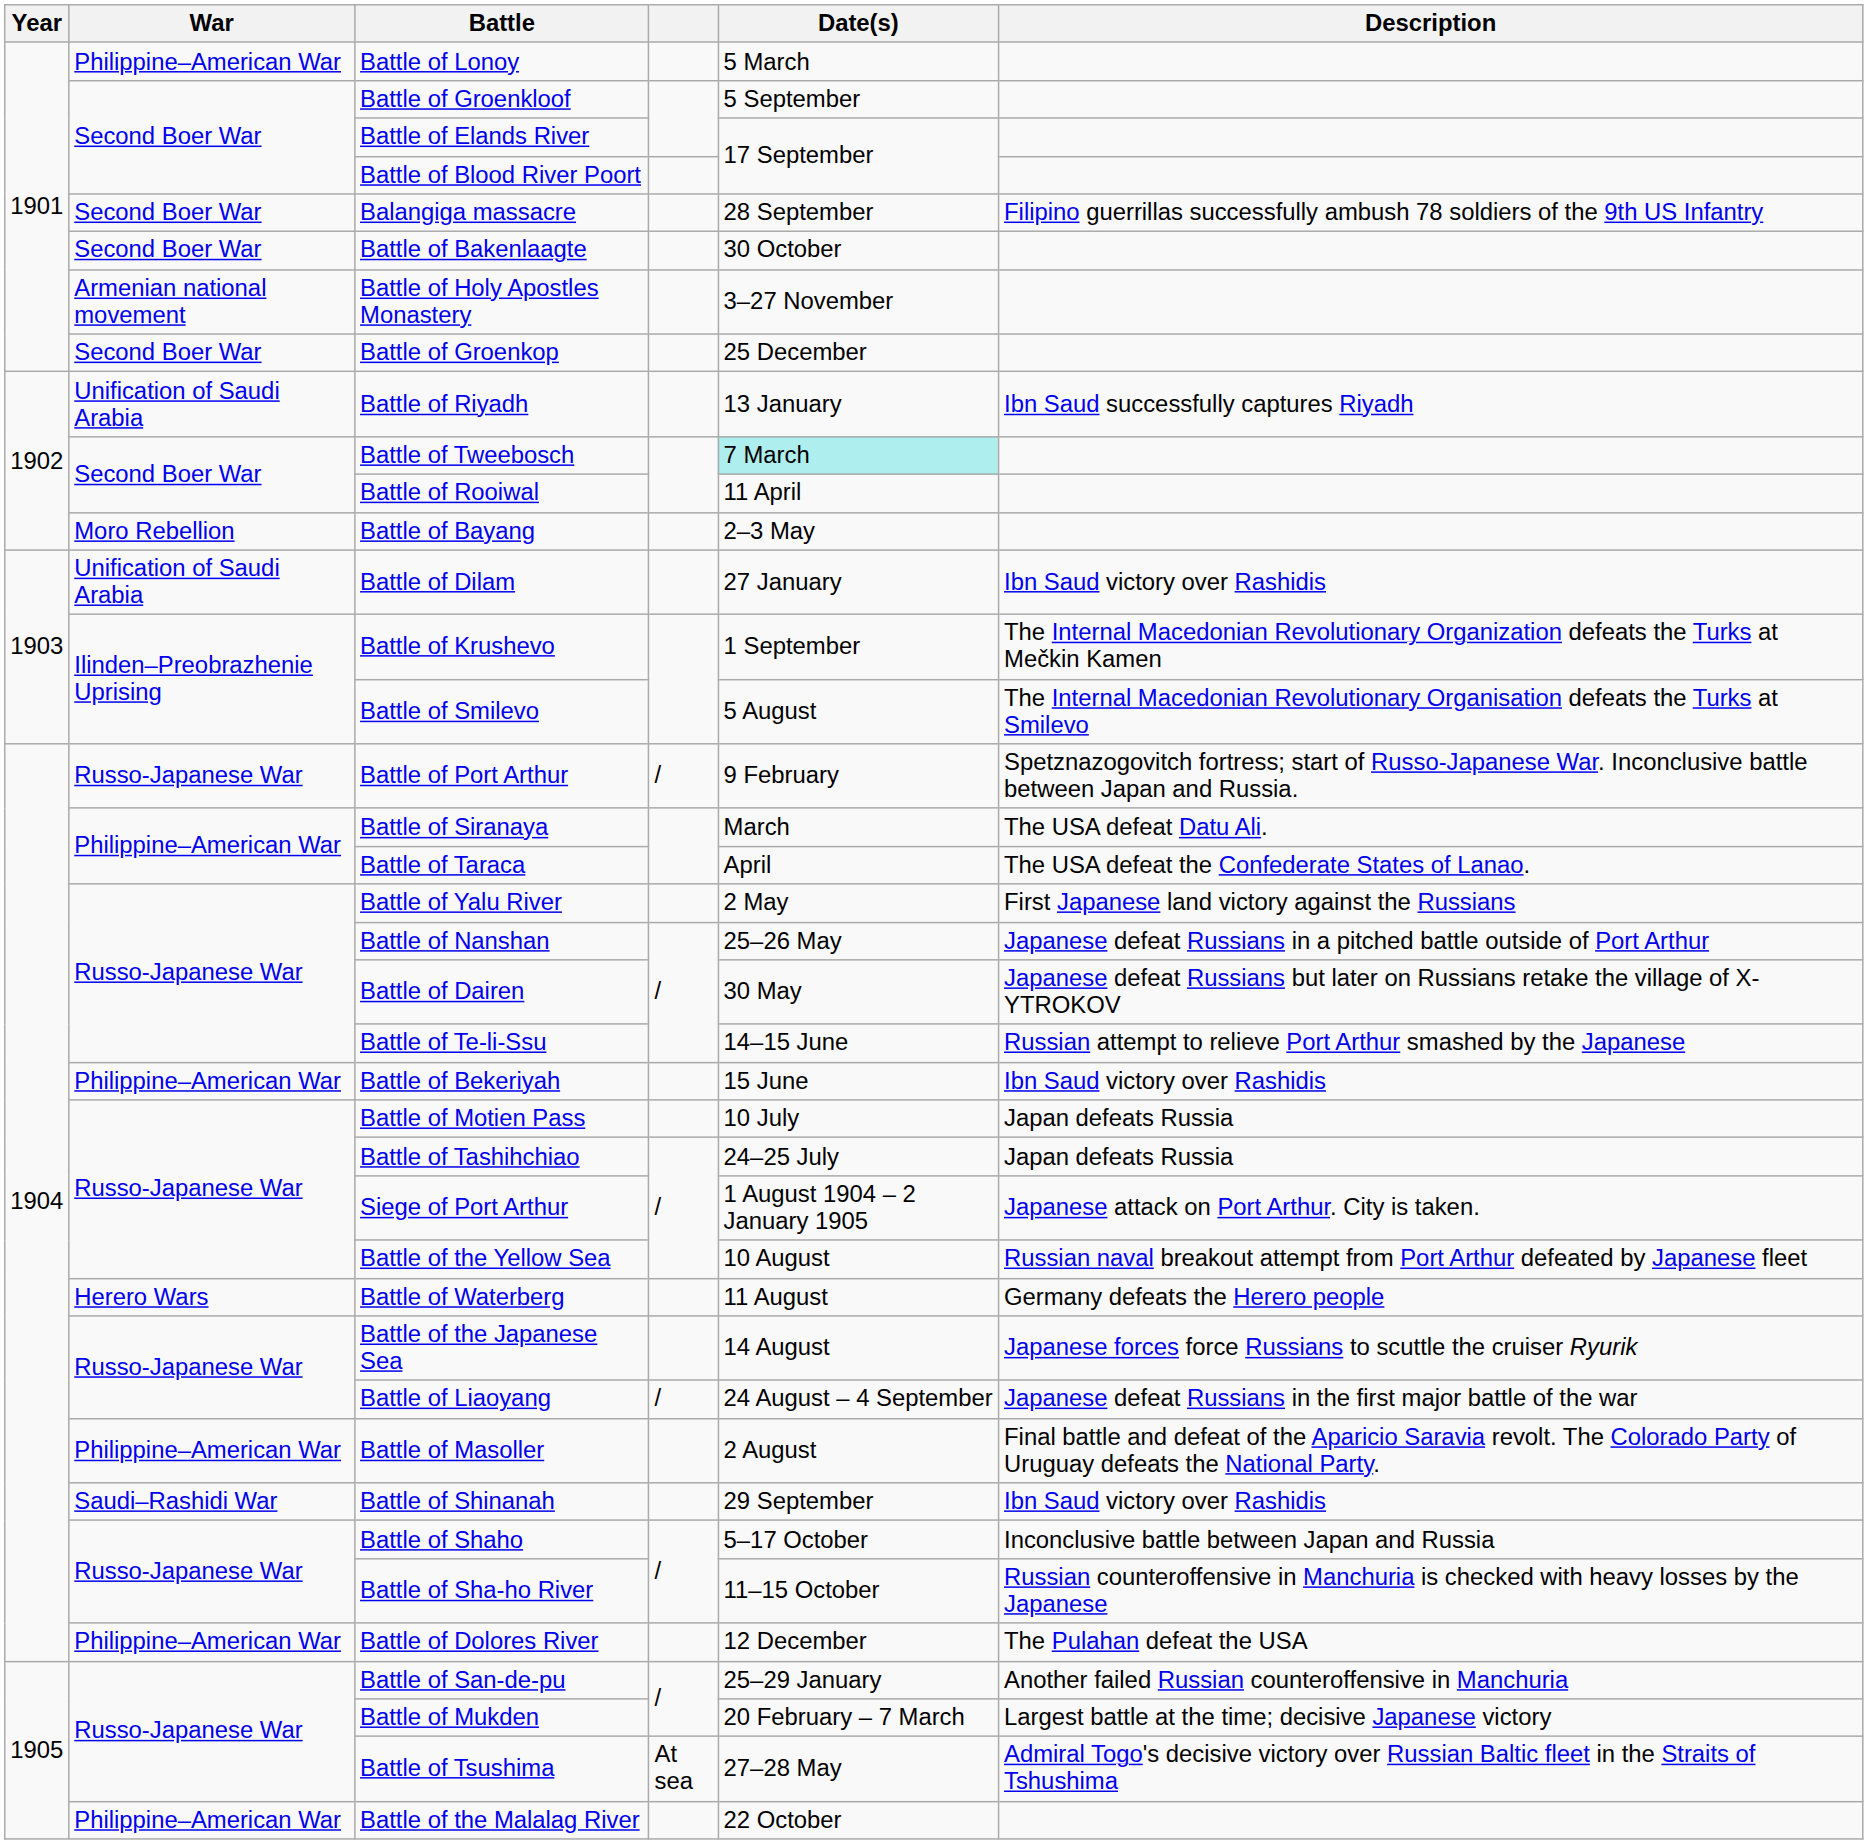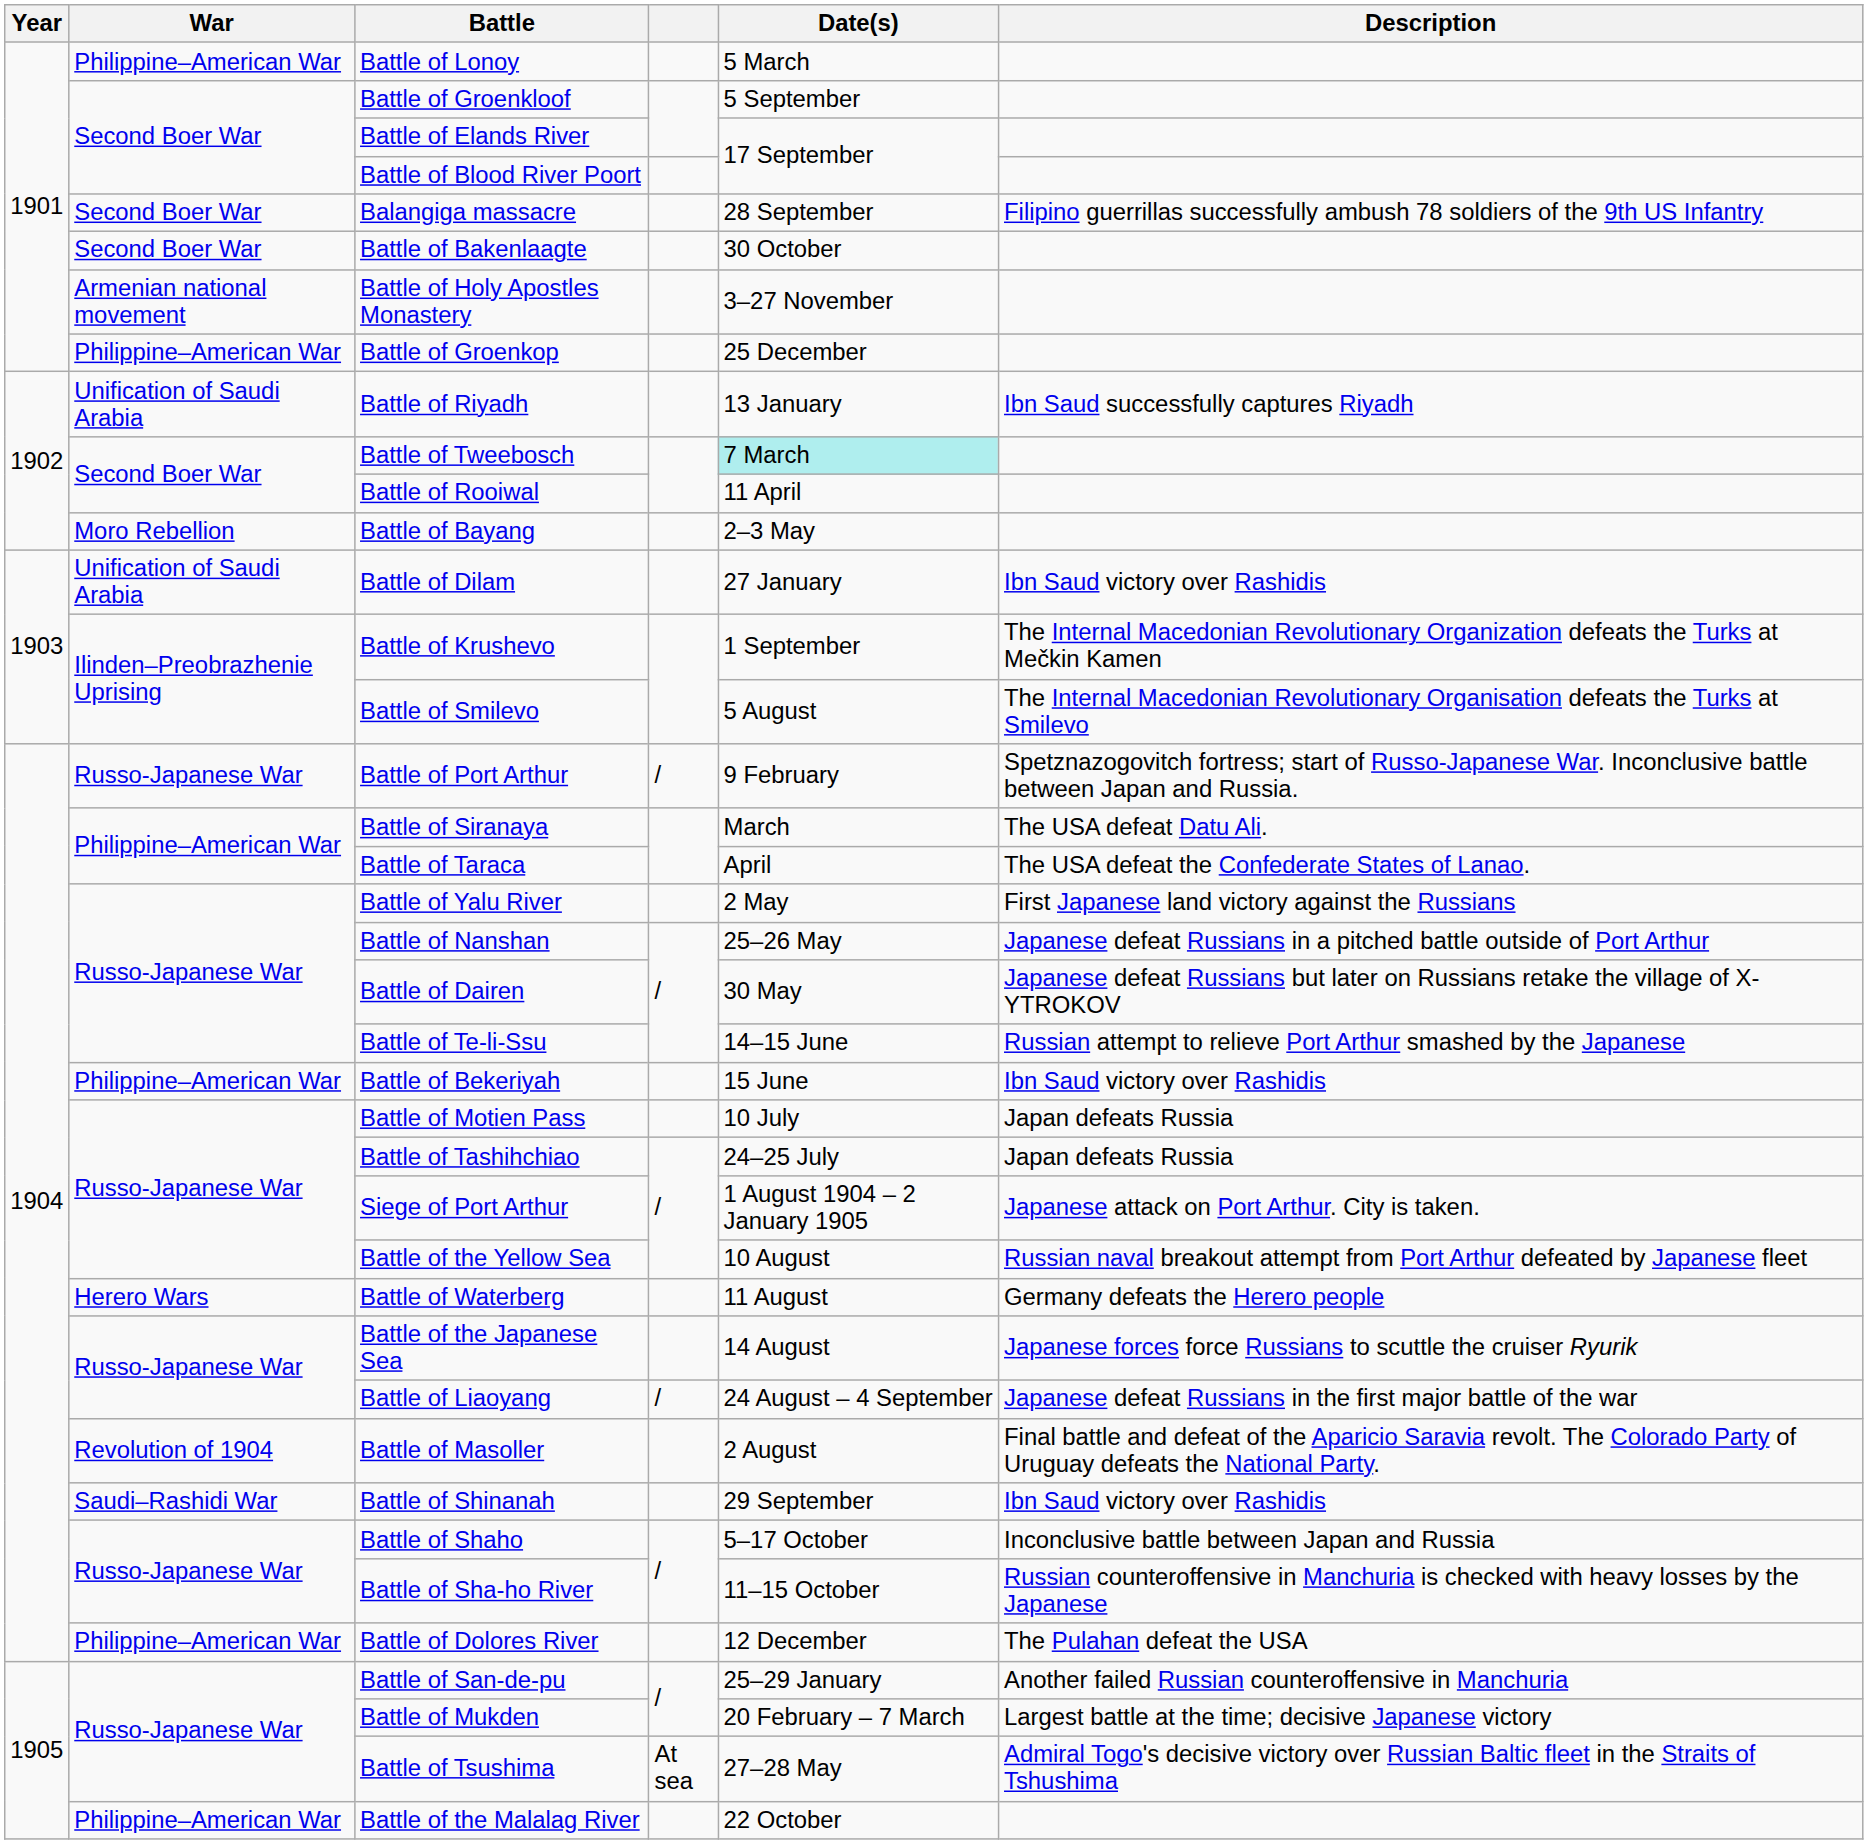 <table class="wikitable sortable">
 <tr>
 <th class="unsortable">Year</th>
 <th>War</th>
 <th class="unsortable">Battle</th>
 <th></th>
 <th>Date(s)</th>
 <th class="unsortable">Description</th>
 </tr>
 <tr>
 <td rowspan="8">1901</td>
 <td><a href='#'>Philippine–American War</a></td>
 <td><a href='#'>Battle of Lonoy</a></td>
 <td></td>
 <td>5 March</td>
 <td></td>
 </tr>
 <tr>
 <td rowspan="3"><a href='#'>Second Boer War</a></td>
 <td><a href='#'>Battle of Groenkloof</a></td>
 <td rowspan="2"></td>
 <td>5 September</td>
 <td></td>
 </tr>
 <tr>
 <td><a href='#'>Battle of Elands River</a></td>
 <td rowspan="2">17 September</td>
 <td></td>
 </tr>
 <tr>
 <td><a href='#'>Battle of Blood River Poort</a></td>
 <td></td>
 </tr>
 <tr>
 <td><a href='#'>Second Boer War</a></td>
 <td><a href='#'>Balangiga massacre</a></td>
 <td></td>
 <td>28 September</td>
 <td><a href='#'>Filipino</a> guerrillas successfully ambush 78 soldiers of the <a href='#'>9th US Infantry</a></td>
 </tr>
 <tr>
 <td><a href='#'>Second Boer War</a></td>
 <td><a href='#'>Battle of Bakenlaagte</a></td>
 <td></td>
 <td>30 October</td>
 <td></td>
 </tr>
 <tr>
 <td><a href='#'>Armenian national movement</a></td>
 <td><a href='#'>Battle of Holy Apostles Monastery</a></td>
 <td></td>
 <td>3–27 November</td>
 <td></td>
 </tr>
 <tr>
-<td><a href='#'>Second Boer War</a></td>
+<td><a href='#'>Philippine–American War</a></td>
 <td><a href='#'>Battle of Groenkop</a></td>
 <td></td>
 <td>25 December</td>
 <td></td>
 </tr>
 <tr>
 <td rowspan="4">1902</td>
 <td><a href='#'>Unification of Saudi Arabia</a></td>
 <td><a href='#'>Battle of Riyadh</a></td>
 <td></td>
 <td>13 January</td>
 <td><a href='#'>Ibn Saud</a> successfully captures <a href='#'>Riyadh</a></td>
 </tr>
 <tr>
 <td rowspan="2"><a href='#'>Second Boer War</a></td>
 <td><a href='#'>Battle of Tweebosch</a></td>
 <td rowspan="2"></td>
 <td style="background: paleturquoise;">7 March</td>
 <td></td>
 </tr>
 <tr>
 <td><a href='#'>Battle of Rooiwal</a></td>
 <td>11 April</td>
 <td></td>
 </tr>
 <tr>
 <td><a href='#'>Moro Rebellion</a></td>
 <td><a href='#'>Battle of Bayang</a></td>
 <td></td>
 <td>2–3 May</td>
 <td></td>
 </tr>
 <tr>
 <td rowspan="3">1903</td>
 <td><a href='#'>Unification of Saudi Arabia</a></td>
 <td><a href='#'>Battle of Dilam</a></td>
 <td></td>
 <td>27 January</td>
 <td><a href='#'>Ibn Saud</a> victory over <a href='#'>Rashidis</a></td>
 </tr>
 <tr>
 <td rowspan="2"><a href='#'>Ilinden–Preobrazhenie Uprising</a></td>
 <td><a href='#'>Battle of Krushevo</a></td>
 <td rowspan="2"></td>
 <td>1 September</td>
 <td>The <a href='#'>Internal Macedonian Revolutionary Organization</a> defeats the <a href='#'>Turks</a> at Mečkin Kamen</td>
 </tr>
 <tr>
 <td><a href='#'>Battle of Smilevo</a></td>
 <td>5 August</td>
 <td>The <a href='#'>Internal Macedonian Revolutionary Organisation</a> defeats the <a href='#'>Turks</a> at <a href='#'>Smilevo</a></td>
 </tr>
 <tr>
 <td rowspan="20">1904</td>
 <td><a href='#'>Russo-Japanese War</a></td>
 <td><a href='#'>Battle of Port Arthur</a></td>
 <td>/</td>
 <td>9 February</td>
 <td>Spetznazogovitch fortress; start of <a href='#'>Russo-Japanese War</a>. Inconclusive battle between Japan and Russia.</td>
 </tr>
 <tr>
 <td rowspan="2"><a href='#'>Philippine–American War</a></td>
 <td><a href='#'>Battle of Siranaya</a></td>
 <td rowspan="2"></td>
 <td>March</td>
 <td>The USA defeat <a href='#'>Datu Ali</a>.</td>
 </tr>
 <tr>
 <td><a href='#'>Battle of Taraca</a></td>
 <td>April</td>
 <td>The USA defeat the <a href='#'>Confederate States of Lanao</a>.</td>
 </tr>
 <tr>
 <td rowspan="4"><a href='#'>Russo-Japanese War</a></td>
 <td><a href='#'>Battle of Yalu River</a></td>
 <td></td>
 <td>2 May</td>
 <td>First <a href='#'>Japanese</a> land victory against the <a href='#'>Russians</a></td>
 </tr>
 <tr>
 <td><a href='#'>Battle of Nanshan</a></td>
 <td rowspan="3">/</td>
 <td>25–26 May</td>
 <td><a href='#'>Japanese</a> defeat <a href='#'>Russians</a> in a pitched battle outside of <a href='#'>Port Arthur</a></td>
 </tr>
 <tr>
 <td><a href='#'>Battle of Dairen</a></td>
 <td>30 May</td>
 <td><a href='#'>Japanese</a> defeat <a href='#'>Russians</a> but later on Russians retake the village of X-YTROKOV</td>
 </tr>
 <tr>
 <td><a href='#'>Battle of Te-li-Ssu</a></td>
 <td>14–15 June</td>
 <td><a href='#'>Russian</a> attempt to relieve <a href='#'>Port Arthur</a> smashed by the <a href='#'>Japanese</a></td>
 </tr>
 <tr>
 <td><a href='#'>Philippine–American War</a></td>
 <td><a href='#'>Battle of Bekeriyah</a></td>
 <td></td>
 <td>15 June</td>
 <td><a href='#'>Ibn Saud</a> victory over <a href='#'>Rashidis</a></td>
 </tr>
 <tr>
 <td rowspan="4"><a href='#'>Russo-Japanese War</a></td>
 <td><a href='#'>Battle of Motien Pass</a></td>
 <td></td>
 <td>10 July</td>
 <td>Japan defeats Russia</td>
 </tr>
 <tr>
 <td><a href='#'>Battle of Tashihchiao</a></td>
 <td rowspan="3">/</td>
 <td>24–25 July</td>
 <td>Japan defeats Russia</td>
 </tr>
 <tr>
 <td><a href='#'>Siege of Port Arthur</a></td>
 <td>1 August 1904 – 2 January 1905</td>
 <td><a href='#'>Japanese</a> attack on <a href='#'>Port Arthur</a>. City is taken.</td>
 </tr>
 <tr>
 <td><a href='#'>Battle of the Yellow Sea</a></td>
 <td>10 August</td>
 <td><a href='#'>Russian naval</a> breakout attempt from <a href='#'>Port Arthur</a> defeated by <a href='#'>Japanese</a> fleet</td>
 </tr>
 <tr>
 <td><a href='#'>Herero Wars</a></td>
 <td><a href='#'>Battle of Waterberg</a></td>
 <td></td>
 <td>11 August</td>
 <td>Germany defeats the <a href='#'>Herero people</a></td>
 </tr>
 <tr>
 <td rowspan="2"><a href='#'>Russo-Japanese War</a></td>
 <td><a href='#'>Battle of the Japanese Sea</a></td>
 <td></td>
 <td>14 August</td>
 <td><a href='#'>Japanese forces</a> force <a href='#'>Russians</a> to scuttle the cruiser <em>Ryurik</em></td>
 </tr>
 <tr>
 <td><a href='#'>Battle of Liaoyang</a></td>
 <td>/</td>
 <td>24 August – 4 September</td>
 <td><a href='#'>Japanese</a> defeat <a href='#'>Russians</a> in the first major battle of the war</td>
 </tr>
 <tr>
-<td><a href='#'>Philippine–American War</a></td>
+<td><a href='#'>Revolution of 1904</a></td>
 <td><a href='#'>Battle of Masoller</a></td>
 <td></td>
 <td>2 August</td>
 <td>Final battle and defeat of the <a href='#'>Aparicio Saravia</a> revolt. The <a href='#'>Colorado Party</a> of Uruguay defeats the <a href='#'>National Party</a>.</td>
 </tr>
 <tr>
 <td><a href='#'>Saudi–Rashidi War</a></td>
 <td><a href='#'>Battle of Shinanah</a></td>
 <td></td>
 <td>29 September</td>
 <td><a href='#'>Ibn Saud</a> victory over <a href='#'>Rashidis</a></td>
 </tr>
 <tr>
 <td rowspan="2"><a href='#'>Russo-Japanese War</a></td>
 <td><a href='#'>Battle of Shaho</a></td>
 <td rowspan="2">/</td>
 <td>5–17 October</td>
 <td>Inconclusive battle between Japan and Russia</td>
 </tr>
 <tr>
 <td><a href='#'>Battle of Sha-ho River</a></td>
 <td>11–15 October</td>
 <td><a href='#'>Russian</a> counteroffensive in <a href='#'>Manchuria</a> is checked with heavy losses by the <a href='#'>Japanese</a></td>
 </tr>
 <tr>
 <td><a href='#'>Philippine–American War</a></td>
 <td><a href='#'>Battle of Dolores River</a></td>
 <td></td>
 <td>12 December</td>
 <td>The <a href='#'>Pulahan</a> defeat the USA</td>
 </tr>
 <tr>
 <td rowspan="4">1905</td>
 <td rowspan="3"><a href='#'>Russo-Japanese War</a></td>
 <td><a href='#'>Battle of San-de-pu</a></td>
 <td rowspan="2">/</td>
 <td>25–29 January</td>
 <td>Another failed <a href='#'>Russian</a> counteroffensive in <a href='#'>Manchuria</a></td>
 </tr>
 <tr>
 <td><a href='#'>Battle of Mukden</a></td>
 <td>20 February – 7 March</td>
 <td>Largest battle at the time; decisive <a href='#'>Japanese</a> victory</td>
 </tr>
 <tr>
 <td><a href='#'>Battle of Tsushima</a></td>
 <td>At sea</td>
 <td>27–28 May</td>
 <td><a href='#'>Admiral Togo</a>'s decisive victory over <a href='#'>Russian Baltic fleet</a> in the <a href='#'>Straits of Tshushima</a></td>
 </tr>
 <tr>
 <td><a href='#'>Philippine–American War</a></td>
 <td><a href='#'>Battle of the Malalag River</a></td>
 <td></td>
 <td>22 October</td>
 <td></td>
 </tr>
 </table>
